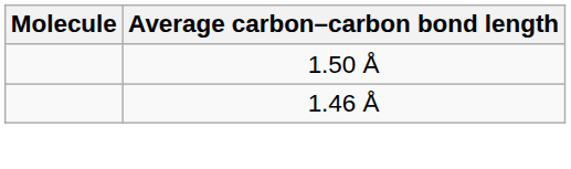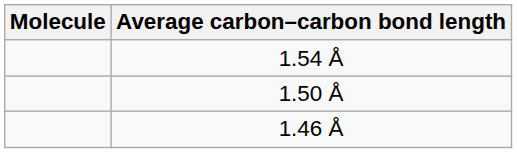 <table class="wikitable">
 <tr align="center">
 <th>Molecule</th>
 <th>Average carbon–carbon bond length</th>
+</tr>
+<tr align="center">
+<td></td>
+<td>1.54 Å</td>
 </tr>
 <tr align="center">
 <td></td>
 <td>1.50 Å</td>
 </tr>
 <tr align="center">
 <td></td>
 <td>1.46 Å</td>
 </tr>
 </table>
